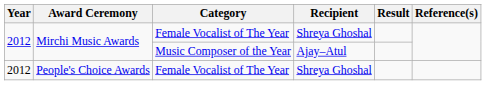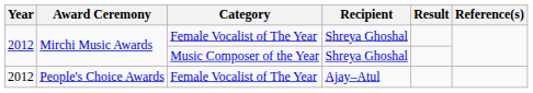 <table class="wikitable">
 <tr>
 <th>Year</th>
 <th>Award Ceremony</th>
 <th>Category</th>
 <th>Recipient</th>
 <th>Result</th>
 <th>Reference(s)</th>
 </tr>
 <tr>
 <td rowspan="2"><a href='#'>2012</a></td>
 <td rowspan="2"><a href='#'>Mirchi Music Awards</a></td>
 <td><a href='#'>Female Vocalist of The Year</a></td>
 <td><a href='#'>Shreya Ghoshal</a></td>
 <td></td>
 <td rowspan="2"></td>
 </tr>
 <tr>
 <td><a href='#'>Music Composer of the Year</a></td>
-<td><a href='#'>Ajay–Atul</a></td>
+<td><a href='#'>Shreya Ghoshal</a></td>
 <td></td>
 </tr>
 <tr>
 <td rowspan="2">2012</td>
 <td rowspan="2"><a href='#'>People's Choice Awards</a></td>
 <td><a href='#'>Female Vocalist of The Year</a></td>
-<td><a href='#'>Shreya Ghoshal</a></td>
+<td><a href='#'>Ajay–Atul</a></td>
 <td></td>
 <td rowspan="2"></td>
 </tr>
 </table>
